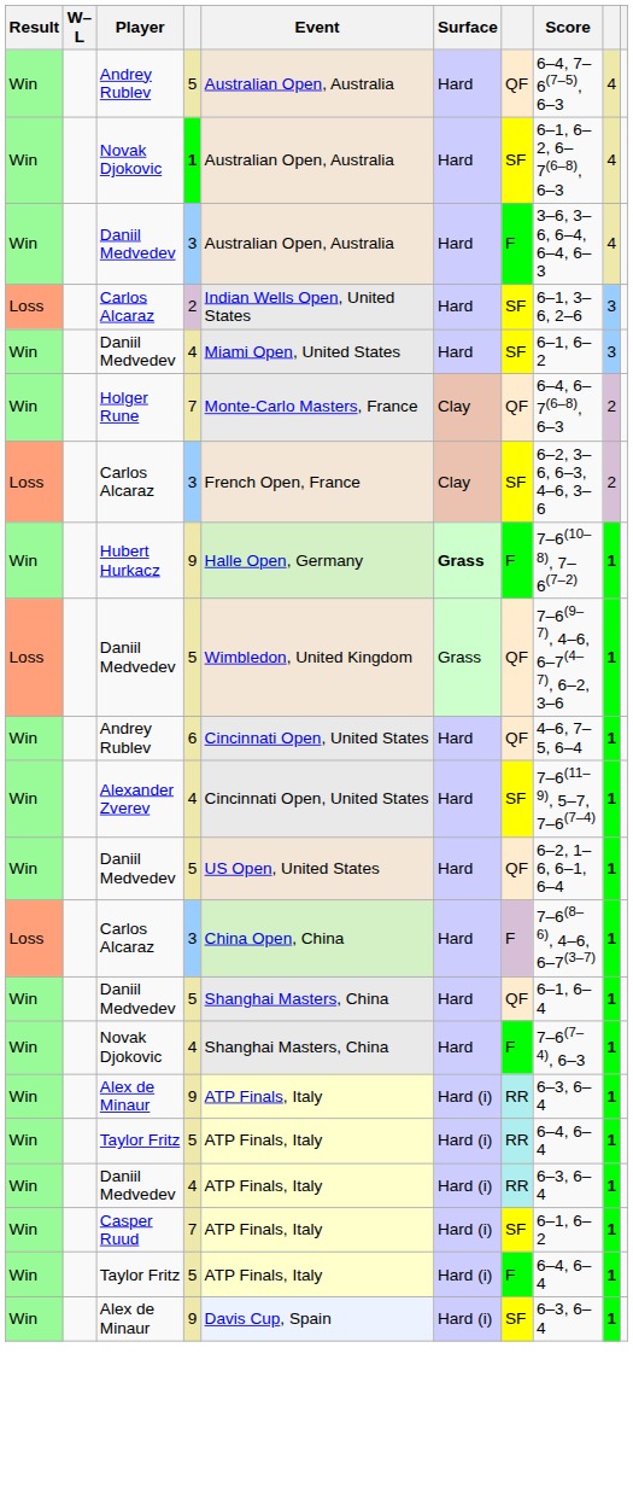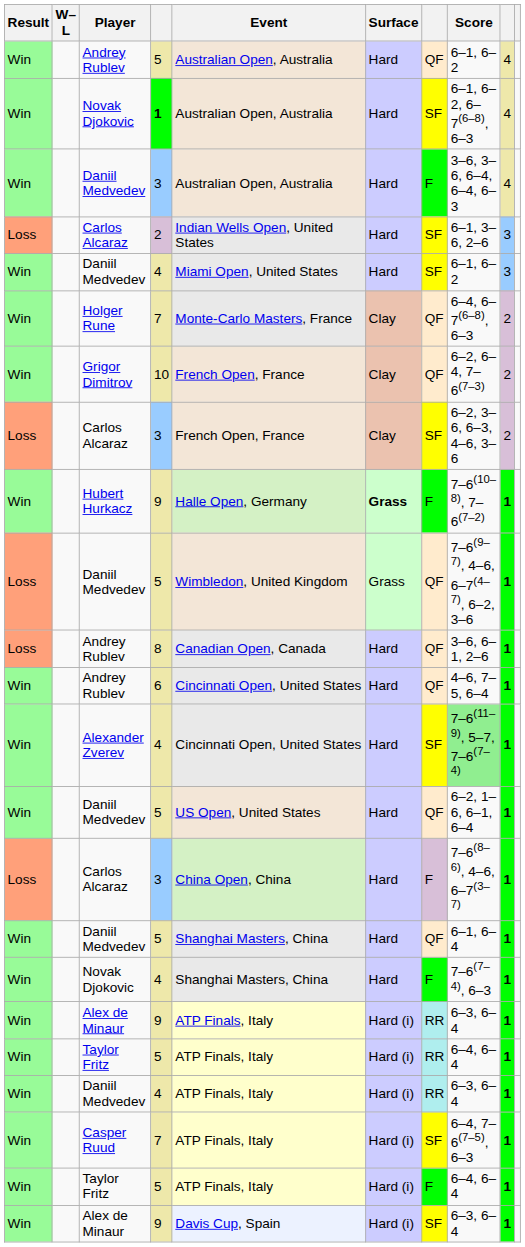 <table class="wikitable sortable">
 <tr>
 <th>Result</th>
 <th class=unsortable>W–L</th>
 <th>Player</th>
 <th></th>
 <th width=220>Event</th>
 <th>Surface</th>
 <th class=unsortable></th>
 <th class=unsortable>Score</th>
 <th></th>
 <th class=unsortable></th>
 </tr>
 <tr>
 <td bgcolor=98fb98>Win</td>
 <td></td>
 <td> <a href='#'>Andrey Rublev</a></td>
 <td bgcolor=eee8aa>5</td>
 <td bgcolor=f3e6d7><a href='#'>Australian Open</a>, Australia</td>
 <td bgcolor=ccccff>Hard</td>
 <td bgcolor=ffebcd>QF</td>
-<td>6–4, 7–6<sup>(7–5)</sup>, 6–3</td>
+<td>6–1, 6–2</td>
 <td bgcolor=eee8aa>4</td>
 <td align=center></td>
 </tr>
 <tr>
 <td bgcolor=98fb98>Win</td>
 <td></td>
 <td> <a href='#'>Novak Djokovic</a></td>
 <td bgcolor=lime><strong>1</strong></td>
 <td bgcolor=f3e6d7>Australian Open, Australia</td>
 <td bgcolor=ccccff>Hard</td>
 <td bgcolor=yellow>SF</td>
 <td>6–1, 6–2, 6–7<sup>(6–8)</sup>, 6–3</td>
 <td bgcolor=eee8aa>4</td>
 <td align=center></td>
 </tr>
 <tr>
 <td bgcolor=98fb98>Win</td>
 <td></td>
 <td> <a href='#'>Daniil Medvedev</a></td>
 <td bgcolor=99ccff>3</td>
 <td bgcolor=f3e6d7>Australian Open, Australia</td>
 <td bgcolor=ccccff>Hard</td>
 <td bgcolor=lime>F</td>
 <td>3–6, 3–6, 6–4, 6–4, 6–3</td>
 <td bgcolor=eee8aa>4</td>
 <td align=center></td>
 </tr>
 <tr>
 <td bgcolor=ffa07a>Loss</td>
 <td></td>
 <td> <a href='#'>Carlos Alcaraz</a></td>
 <td bgcolor=thistle>2</td>
 <td bgcolor=e9e9e9><a href='#'>Indian Wells Open</a>, United States</td>
 <td bgcolor=ccccff>Hard</td>
 <td bgcolor=yellow>SF</td>
 <td>6–1, 3–6, 2–6</td>
 <td bgcolor=99ccff>3</td>
 <td align=center></td>
 </tr>
 <tr>
 <td bgcolor=98fb98>Win</td>
 <td></td>
 <td> Daniil Medvedev</td>
 <td bgcolor=eee8aa>4</td>
 <td bgcolor=e9e9e9><a href='#'>Miami Open</a>, United States</td>
 <td bgcolor=ccccff>Hard</td>
 <td bgcolor=yellow>SF</td>
 <td>6–1, 6–2</td>
 <td bgcolor=99ccff>3</td>
 <td align=center></td>
 </tr>
 <tr>
 <td bgcolor=98fb98>Win</td>
 <td></td>
 <td> <a href='#'>Holger Rune</a></td>
 <td bgcolor=eee8aa>7</td>
 <td bgcolor=e9e9e9><a href='#'>Monte-Carlo Masters</a>, France</td>
 <td bgcolor=ebc2af>Clay</td>
 <td bgcolor=ffebcd>QF</td>
 <td>6–4, 6–7<sup>(6–8)</sup>, 6–3</td>
 <td bgcolor=thistle>2</td>
 <td align=center></td>
 </tr>
 <tr>
+<td bgcolor=98fb98>Win</td>
+<td></td>
+<td> <a href='#'>Grigor Dimitrov</a></td>
+<td bgcolor=eee8aa>10</td>
+<td bgcolor=f3e6d7><a href='#'>French Open</a>, France</td>
+<td bgcolor=ebc2af>Clay</td>
+<td bgcolor=ffebcd>QF</td>
+<td>6–2, 6–4, 7–6<sup>(7–3)</sup></td>
+<td bgcolor=thistle>2</td>
+<td align=center></td>
+</tr>
+<tr>
 <td bgcolor=ffa07a>Loss</td>
 <td></td>
 <td> Carlos Alcaraz</td>
 <td bgcolor=99ccff>3</td>
 <td bgcolor=f3e6d7>French Open, France</td>
 <td bgcolor=ebc2af>Clay</td>
 <td bgcolor=yellow>SF</td>
 <td>6–2, 3–6, 6–3, 4–6, 3–6</td>
 <td bgcolor=thistle>2</td>
 <td align=center></td>
 </tr>
 <tr>
 <td bgcolor=98fb98>Win</td>
 <td></td>
 <td> <a href='#'>Hubert Hurkacz</a></td>
 <td bgcolor=eee8aa>9</td>
 <td bgcolor=d4f1c5><a href='#'>Halle Open</a>, Germany</td>
 <td bgcolor=ccffcc><strong>Grass</strong></td>
 <td bgcolor=lime>F</td>
 <td>7–6<sup>(10–8)</sup>, 7–6<sup>(7–2)</sup></td>
 <td bgcolor=lime><strong>1</strong></td>
 <td align=center></td>
 </tr>
 <tr>
 <td bgcolor=ffa07a>Loss</td>
 <td></td>
 <td> Daniil Medvedev</td>
 <td bgcolor=eee8aa>5</td>
 <td bgcolor=f3e6d7><a href='#'>Wimbledon</a>, United Kingdom</td>
 <td bgcolor=ccffcc>Grass</td>
 <td bgcolor=ffebcd>QF</td>
 <td>7–6<sup>(9–7)</sup>, 4–6, 6–7<sup>(4–7)</sup>, 6–2, 3–6</td>
 <td bgcolor=lime><strong>1</strong></td>
 <td align=center></td>
 </tr>
 <tr>
+<td bgcolor=ffa07a>Loss</td>
+<td></td>
+<td> Andrey Rublev</td>
+<td bgcolor=eee8aa>8</td>
+<td bgcolor=e9e9e9><a href='#'>Canadian Open</a>, Canada</td>
+<td bgcolor=ccccff>Hard</td>
+<td bgcolor=ffebcd>QF</td>
+<td>3–6, 6–1, 2–6</td>
+<td bgcolor=lime><strong>1</strong></td>
+<td align=center></td>
+</tr>
+<tr>
 <td bgcolor=98fb98>Win</td>
 <td></td>
 <td> Andrey Rublev</td>
 <td bgcolor=eee8aa>6</td>
 <td bgcolor=e9e9e9><a href='#'>Cincinnati Open</a>, United States</td>
 <td bgcolor=ccccff>Hard</td>
 <td bgcolor=ffebcd>QF</td>
 <td>4–6, 7–5, 6–4</td>
 <td bgcolor=lime><strong>1</strong></td>
 <td align=center></td>
 </tr>
 <tr>
 <td bgcolor=98fb98>Win</td>
 <td></td>
 <td> <a href='#'>Alexander Zverev</a></td>
 <td bgcolor=eee8aa>4</td>
 <td bgcolor=e9e9e9>Cincinnati Open, United States</td>
 <td bgcolor=ccccff>Hard</td>
 <td bgcolor=yellow>SF</td>
-<td>7–6<sup>(11–9)</sup>, 5–7, 7–6<sup>(7–4)</sup></td>
+<td style="background: lightgreen;">7–6<sup>(11–9)</sup>, 5–7, 7–6<sup>(7–4)</sup></td>
 <td bgcolor=lime><strong>1</strong></td>
 <td align=center></td>
 </tr>
 <tr>
 <td bgcolor=98fb98>Win</td>
 <td></td>
 <td> Daniil Medvedev</td>
 <td bgcolor=eee8aa>5</td>
 <td bgcolor=f3e6d7><a href='#'>US Open</a>, United States</td>
 <td bgcolor=ccccff>Hard</td>
 <td bgcolor=ffebcd>QF</td>
 <td>6–2, 1–6, 6–1, 6–4</td>
 <td bgcolor=lime><strong>1</strong></td>
 <td align=center></td>
 </tr>
 <tr>
 <td bgcolor=ffa07a>Loss</td>
 <td></td>
 <td> Carlos Alcaraz</td>
 <td bgcolor=99ccff>3</td>
 <td bgcolor=d4f1c5><a href='#'>China Open</a>, China</td>
 <td bgcolor=ccccff>Hard</td>
 <td bgcolor=thistle>F</td>
 <td>7–6<sup>(8–6)</sup>, 4–6, 6–7<sup>(3–7)</sup></td>
 <td bgcolor=lime><strong>1</strong></td>
 <td align=center></td>
 </tr>
 <tr>
 <td bgcolor=98fb98>Win</td>
 <td></td>
 <td> Daniil Medvedev</td>
 <td bgcolor=eee8aa>5</td>
 <td bgcolor=e9e9e9><a href='#'>Shanghai Masters</a>, China</td>
 <td bgcolor=ccccff>Hard</td>
 <td bgcolor=ffebcd>QF</td>
 <td>6–1, 6–4</td>
 <td bgcolor=lime><strong>1</strong></td>
 <td align=center></td>
 </tr>
 <tr>
 <td bgcolor=98fb98>Win</td>
 <td></td>
 <td> Novak Djokovic</td>
 <td bgcolor=eee8aa>4</td>
 <td bgcolor=e9e9e9>Shanghai Masters, China</td>
 <td bgcolor=ccccff>Hard</td>
 <td bgcolor=lime>F</td>
 <td>7–6<sup>(7–4)</sup>, 6–3</td>
 <td bgcolor=lime><strong>1</strong></td>
 <td align=center></td>
 </tr>
 <tr>
 <td bgcolor=98fb98>Win</td>
 <td></td>
 <td> <a href='#'>Alex de Minaur</a></td>
 <td bgcolor=eee8aa>9</td>
 <td bgcolor=ffffcc><a href='#'>ATP Finals</a>, Italy</td>
 <td bgcolor=ccccff>Hard (i)</td>
 <td bgcolor=afeeee>RR</td>
 <td>6–3, 6–4</td>
 <td bgcolor=lime><strong>1</strong></td>
 <td align=center></td>
 </tr>
 <tr>
 <td bgcolor=98fb98>Win</td>
 <td></td>
 <td> <a href='#'>Taylor Fritz</a></td>
 <td bgcolor=eee8aa>5</td>
 <td bgcolor=ffffcc>ATP Finals, Italy</td>
 <td bgcolor=ccccff>Hard (i)</td>
 <td bgcolor=afeeee>RR</td>
 <td>6–4, 6–4</td>
 <td bgcolor=lime><strong>1</strong></td>
 <td align=center></td>
 </tr>
 <tr>
 <td bgcolor=98fb98>Win</td>
 <td></td>
 <td> Daniil Medvedev</td>
 <td bgcolor=eee8aa>4</td>
 <td bgcolor=ffffcc>ATP Finals, Italy</td>
 <td bgcolor=ccccff>Hard (i)</td>
 <td bgcolor=afeeee>RR</td>
 <td>6–3, 6–4</td>
 <td bgcolor=lime><strong>1</strong></td>
 <td align=center></td>
 </tr>
 <tr>
 <td bgcolor=98fb98>Win</td>
 <td></td>
 <td> <a href='#'>Casper Ruud</a></td>
 <td bgcolor=eee8aa>7</td>
 <td bgcolor=ffffcc>ATP Finals, Italy</td>
 <td bgcolor=ccccff>Hard (i)</td>
 <td bgcolor=yellow>SF</td>
-<td>6–1, 6–2</td>
+<td>6–4, 7–6<sup>(7–5)</sup>, 6–3</td>
 <td bgcolor=lime><strong>1</strong></td>
 <td align=center></td>
 </tr>
 <tr>
 <td bgcolor=98fb98>Win</td>
 <td></td>
 <td> Taylor Fritz</td>
 <td bgcolor=eee8aa>5</td>
 <td bgcolor=ffffcc>ATP Finals, Italy</td>
 <td bgcolor=ccccff>Hard (i)</td>
 <td bgcolor=lime>F</td>
 <td>6–4, 6–4</td>
 <td bgcolor=lime><strong>1</strong></td>
 <td align=center></td>
 </tr>
 <tr>
 <td bgcolor=98fb98>Win</td>
 <td></td>
 <td> Alex de Minaur</td>
 <td bgcolor=eee8aa>9</td>
 <td bgcolor=ecf2ff><a href='#'>Davis Cup</a>, Spain</td>
 <td bgcolor=ccccff>Hard (i)</td>
 <td bgcolor=yellow>SF</td>
 <td>6–3, 6–4</td>
 <td bgcolor=lime><strong>1</strong></td>
 <td align=center></td>
 </tr>
 </table>
